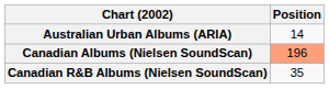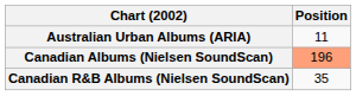 <table class="wikitable sortable plainrowheaders" style="text-align:center;">
 <tr>
 <th scope="col">Chart (2002)</th>
 <th scope="col">Position</th>
 </tr>
 <tr>
 <th scope="row">Australian Urban Albums (ARIA)</th>
-<td>14</td>
+<td>11</td>
 </tr>
 <tr>
 <th scope="row">Canadian Albums (Nielsen SoundScan)</th>
 <td style="background: lightsalmon;">196</td>
 </tr>
 <tr>
 <th scope="row">Canadian R&B Albums (Nielsen SoundScan)</th>
 <td>35</td>
 </tr>
 </table>
